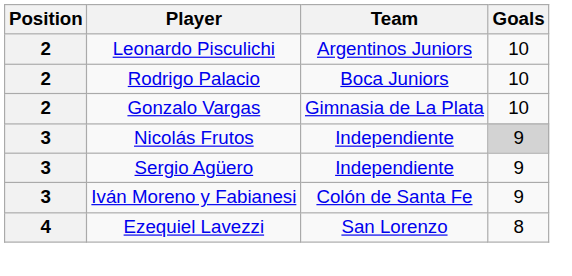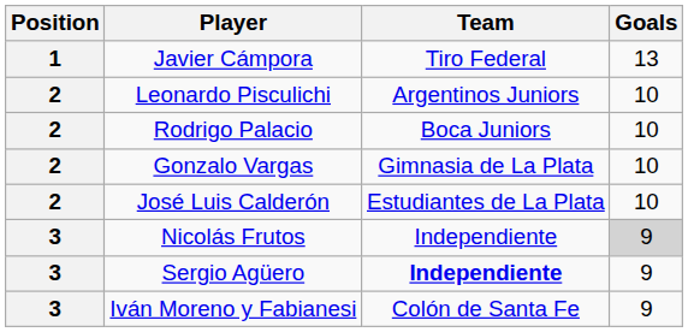 <table class="wikitable" style="text-align:center">
 <tr>
 <th>Position</th>
 <th>Player</th>
 <th>Team</th>
 <th>Goals</th>
+</tr>
+<tr>
+<th>1</th>
+<td><a href='#'>Javier Cámpora</a></td>
+<td><a href='#'>Tiro Federal</a></td>
+<td>13</td>
 </tr>
 <tr>
 <th>2</th>
 <td><a href='#'>Leonardo Pisculichi</a></td>
 <td><a href='#'>Argentinos Juniors</a></td>
 <td>10</td>
 </tr>
 <tr>
 <th>2</th>
 <td><a href='#'>Rodrigo Palacio</a></td>
 <td><a href='#'>Boca Juniors</a></td>
 <td>10</td>
 </tr>
 <tr>
 <th>2</th>
 <td><a href='#'>Gonzalo Vargas</a></td>
 <td><a href='#'>Gimnasia de La Plata</a></td>
 <td>10</td>
 </tr>
 <tr>
+<th>2</th>
+<td><a href='#'>José Luis Calderón</a></td>
+<td><a href='#'>Estudiantes de La Plata</a></td>
+<td>10</td>
+</tr>
+<tr>
 <th>3</th>
 <td><a href='#'>Nicolás Frutos</a></td>
 <td><a href='#'>Independiente</a></td>
 <td style="background: lightgrey;">9</td>
 </tr>
 <tr>
 <th>3</th>
 <td><a href='#'>Sergio Agüero</a></td>
-<td><a href='#'>Independiente</a></td>
+<td><strong><a href='#'>Independiente</a></strong></td>
 <td>9</td>
 </tr>
 <tr>
 <th>3</th>
 <td><a href='#'>Iván Moreno y Fabianesi</a></td>
 <td><a href='#'>Colón de Santa Fe</a></td>
 <td>9</td>
 </tr>
-<tr>
-<th>4</th>
-<td><a href='#'>Ezequiel Lavezzi</a></td>
-<td><a href='#'>San Lorenzo</a></td>
-<td>8</td>
-</tr>
 </table>
